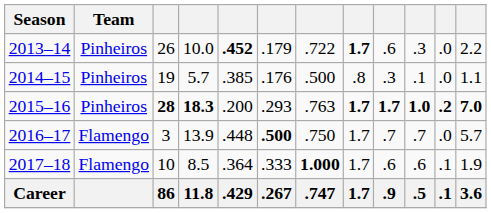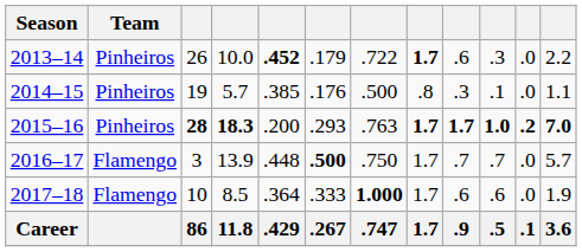 <table class="wikitable sortable" style="font-size:95%; text-align:center;">
 <tr>
 <th>Season</th>
 <th>Team</th>
 <th></th>
 <th></th>
 <th></th>
 <th></th>
 <th></th>
 <th></th>
 <th></th>
 <th></th>
 <th></th>
 <th></th>
 </tr>
 <tr>
 <td><a href='#'>2013–14</a></td>
 <td><a href='#'>Pinheiros</a></td>
 <td>26</td>
 <td>10.0</td>
 <td><strong>.452</strong></td>
 <td>.179</td>
 <td>.722</td>
 <td><strong>1.7</strong></td>
 <td>.6</td>
 <td>.3</td>
 <td>.0</td>
 <td>2.2</td>
 </tr>
 <tr>
 <td><a href='#'>2014–15</a></td>
 <td><a href='#'>Pinheiros</a></td>
 <td>19</td>
 <td>5.7</td>
 <td>.385</td>
 <td>.176</td>
 <td>.500</td>
 <td>.8</td>
 <td>.3</td>
 <td>.1</td>
 <td>.0</td>
 <td>1.1</td>
 </tr>
 <tr>
 <td><a href='#'>2015–16</a></td>
 <td><a href='#'>Pinheiros</a></td>
 <td><strong>28</strong></td>
 <td><strong>18.3</strong></td>
 <td>.200</td>
 <td>.293</td>
 <td>.763</td>
 <td><strong>1.7</strong></td>
 <td><strong>1.7</strong></td>
 <td><strong>1.0</strong></td>
 <td><strong>.2</strong></td>
 <td><strong>7.0</strong></td>
 </tr>
 <tr>
 <td><a href='#'>2016–17</a></td>
 <td><a href='#'>Flamengo</a></td>
 <td>3</td>
 <td>13.9</td>
 <td>.448</td>
 <td><strong>.500</strong></td>
 <td>.750</td>
 <td>1.7</td>
 <td>.7</td>
 <td>.7</td>
 <td>.0</td>
 <td>5.7</td>
 </tr>
 <tr>
 <td><a href='#'>2017–18</a></td>
 <td><a href='#'>Flamengo</a></td>
 <td>10</td>
 <td>8.5</td>
 <td>.364</td>
 <td>.333</td>
 <td><strong>1.000</strong></td>
 <td>1.7</td>
 <td>.6</td>
 <td>.6</td>
-<td>.1</td>
+<td>.0</td>
 <td>1.9</td>
 </tr>
 <tr>
 <th>Career</th>
 <th></th>
 <th>86</th>
 <th>11.8</th>
 <th>.429</th>
 <th>.267</th>
 <th>.747</th>
 <th>1.7</th>
 <th>.9</th>
 <th>.5</th>
 <th>.1</th>
 <th>3.6</th>
 </tr>
 <tr>
 </tr>
 </table>
